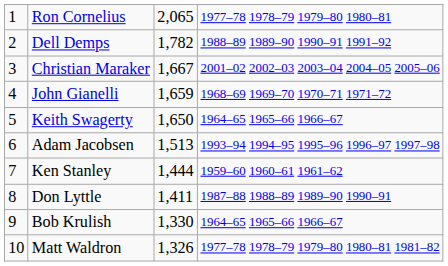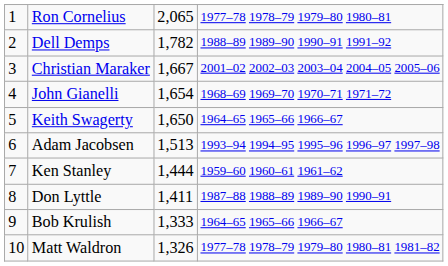 <table class="wikitable">
 <tr>
 </tr>
 <tr>
 <td>1</td>
 <td><a href='#'>Ron Cornelius</a></td>
 <td>2,065</td>
 <td style="font-size:80%;"><a href='#'>1977–78</a> <a href='#'>1978–79</a> <a href='#'>1979–80</a> <a href='#'>1980–81</a></td>
 </tr>
 <tr>
 <td>2</td>
 <td><a href='#'>Dell Demps</a></td>
 <td>1,782</td>
 <td style="font-size:80%;"><a href='#'>1988–89</a> <a href='#'>1989–90</a> <a href='#'>1990–91</a> <a href='#'>1991–92</a></td>
 </tr>
 <tr>
 <td>3</td>
 <td><a href='#'>Christian Maraker</a></td>
 <td>1,667</td>
 <td style="font-size:80%;"><a href='#'>2001–02</a> <a href='#'>2002–03</a> <a href='#'>2003–04</a> <a href='#'>2004–05</a> <a href='#'>2005–06</a></td>
 </tr>
 <tr>
 <td>4</td>
 <td><a href='#'>John Gianelli</a></td>
-<td>1,659</td>
+<td>1,654</td>
 <td style="font-size:80%;"><a href='#'>1968–69</a> <a href='#'>1969–70</a> <a href='#'>1970–71</a> <a href='#'>1971–72</a></td>
 </tr>
 <tr>
 <td>5</td>
 <td><a href='#'>Keith Swagerty</a></td>
 <td>1,650</td>
 <td style="font-size:80%;"><a href='#'>1964–65</a> <a href='#'>1965–66</a> <a href='#'>1966–67</a></td>
 </tr>
 <tr>
 <td>6</td>
 <td>Adam Jacobsen</td>
 <td>1,513</td>
 <td style="font-size:80%;"><a href='#'>1993–94</a> <a href='#'>1994–95</a> <a href='#'>1995–96</a> <a href='#'>1996–97</a> <a href='#'>1997–98</a></td>
 </tr>
 <tr>
 <td>7</td>
 <td>Ken Stanley</td>
 <td>1,444</td>
 <td style="font-size:80%;"><a href='#'>1959–60</a> <a href='#'>1960–61</a> <a href='#'>1961–62</a></td>
 </tr>
 <tr>
 <td>8</td>
 <td>Don Lyttle</td>
 <td>1,411</td>
 <td style="font-size:80%;"><a href='#'>1987–88</a> <a href='#'>1988–89</a> <a href='#'>1989–90</a> <a href='#'>1990–91</a></td>
 </tr>
 <tr>
 <td>9</td>
 <td>Bob Krulish</td>
-<td>1,330</td>
+<td>1,333</td>
 <td style="font-size:80%;"><a href='#'>1964–65</a> <a href='#'>1965–66</a> <a href='#'>1966–67</a></td>
 </tr>
 <tr>
 <td>10</td>
 <td>Matt Waldron</td>
 <td>1,326</td>
 <td style="font-size:80%;"><a href='#'>1977–78</a> <a href='#'>1978–79</a> <a href='#'>1979–80</a> <a href='#'>1980–81</a> <a href='#'>1981–82</a></td>
 </tr>
 </table>
